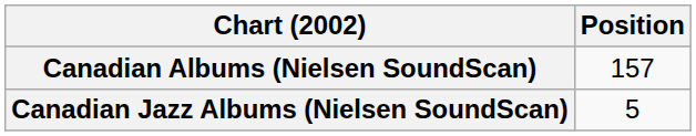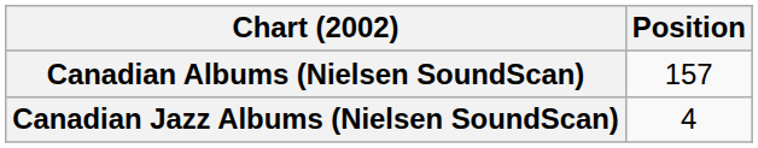 <table class="wikitable plainrowheaders" style="text-align:center">
 <tr>
 <th scope="col">Chart (2002)</th>
 <th scope="col">Position</th>
 </tr>
 <tr>
 <th scope="row">Canadian Albums (Nielsen SoundScan)</th>
 <td>157</td>
 </tr>
 <tr>
 <th scope="row">Canadian Jazz Albums (Nielsen SoundScan)</th>
-<td>5</td>
+<td>4</td>
 </tr>
 </table>
